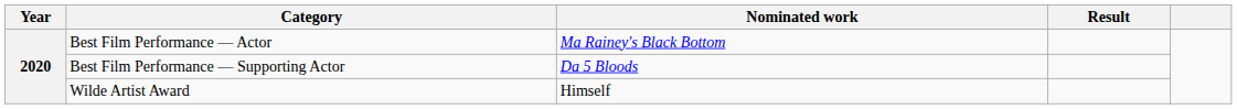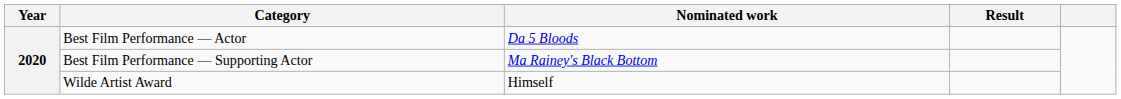 <table class="wikitable plainrowheaders" style="width:100%;">
 <tr>
 <th scope="col" style="width:5%;">Year</th>
 <th scope="col" style="width:40%;">Category</th>
 <th scope="col" style="width:40%;">Nominated work</th>
 <th scope="col" style="width:10%;">Result</th>
 <th scope="col" style="width:5%;"></th>
 </tr>
 <tr>
 <th scope="row" style="text-align:center;" rowspan="3">2020</th>
 <td>Best Film Performance — Actor</td>
-<td><em><a href='#'>Ma Rainey's Black Bottom</a></em></td>
+<td><em><a href='#'>Da 5 Bloods</a></em></td>
 <td></td>
 <td style="text-align:center;" rowspan="3"><br></td>
 </tr>
 <tr>
 <td>Best Film Performance — Supporting Actor</td>
-<td><em><a href='#'>Da 5 Bloods</a></em></td>
+<td><em><a href='#'>Ma Rainey's Black Bottom</a></em></td>
 <td></td>
 </tr>
 <tr>
 <td>Wilde Artist Award</td>
 <td>Himself</td>
 <td></td>
 </tr>
 </table>
